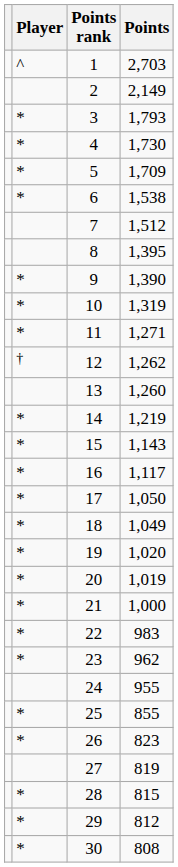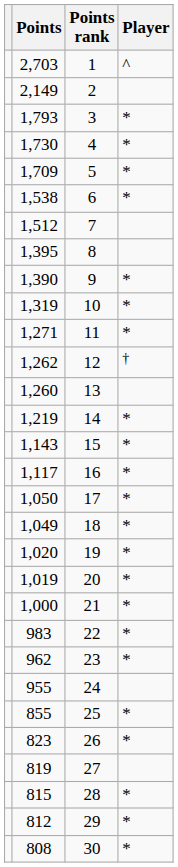 <table class="wikitable sortable" style="text-align:center">
 <tr>
 <th></th>
+<th>Points</th>
+<th>Points<br>rank</th>
 <th>Player</th>
-<th>Points<br>rank</th>
-<th>Points</th>
 </tr>
 <tr>
 <td></td>
+<td>2,703</td>
+<td>1</td>
 <td align=left>^</td>
-<td>1</td>
-<td>2,703</td>
 </tr>
 <tr>
 <td></td>
+<td>2,149</td>
+<td>2</td>
 <td align=left></td>
-<td>2</td>
-<td>2,149</td>
 </tr>
 <tr>
 <td></td>
+<td>1,793</td>
+<td>3</td>
 <td align=left>*</td>
-<td>3</td>
-<td>1,793</td>
 </tr>
 <tr>
 <td></td>
+<td>1,730</td>
+<td>4</td>
 <td align=left>*</td>
-<td>4</td>
-<td>1,730</td>
 </tr>
 <tr>
 <td></td>
+<td>1,709</td>
+<td>5</td>
 <td align=left>*</td>
-<td>5</td>
-<td>1,709</td>
 </tr>
 <tr>
 <td></td>
+<td>1,538</td>
+<td>6</td>
 <td align=left>*</td>
-<td>6</td>
-<td>1,538</td>
 </tr>
 <tr>
 <td></td>
+<td>1,512</td>
+<td>7</td>
 <td align=left></td>
-<td>7</td>
-<td>1,512</td>
 </tr>
 <tr>
 <td></td>
+<td>1,395</td>
+<td>8</td>
 <td align=left></td>
-<td>8</td>
-<td>1,395</td>
 </tr>
 <tr>
 <td></td>
+<td>1,390</td>
+<td>9</td>
 <td align=left>*</td>
-<td>9</td>
-<td>1,390</td>
 </tr>
 <tr>
 <td></td>
+<td>1,319</td>
+<td>10</td>
 <td align=left>*</td>
-<td>10</td>
-<td>1,319</td>
 </tr>
 <tr>
 <td></td>
+<td>1,271</td>
+<td>11</td>
 <td align=left>*</td>
-<td>11</td>
-<td>1,271</td>
 </tr>
 <tr>
 <td></td>
+<td>1,262</td>
+<td>12</td>
 <td align=left><sup>†</sup></td>
-<td>12</td>
-<td>1,262</td>
 </tr>
 <tr>
 <td></td>
+<td>1,260</td>
+<td>13</td>
 <td align=left></td>
-<td>13</td>
-<td>1,260</td>
 </tr>
 <tr>
 <td></td>
+<td>1,219</td>
+<td>14</td>
 <td align=left>*</td>
-<td>14</td>
-<td>1,219</td>
 </tr>
 <tr>
 <td></td>
+<td>1,143</td>
+<td>15</td>
 <td align=left>*</td>
-<td>15</td>
-<td>1,143</td>
 </tr>
 <tr>
 <td></td>
+<td>1,117</td>
+<td>16</td>
 <td align=left>*</td>
-<td>16</td>
-<td>1,117</td>
 </tr>
 <tr>
 <td></td>
+<td>1,050</td>
+<td>17</td>
 <td align=left>*</td>
-<td>17</td>
-<td>1,050</td>
 </tr>
 <tr>
 <td></td>
+<td>1,049</td>
+<td>18</td>
 <td align=left>*</td>
-<td>18</td>
-<td>1,049</td>
 </tr>
 <tr>
 <td></td>
+<td>1,020</td>
+<td>19</td>
 <td align=left>*</td>
-<td>19</td>
-<td>1,020</td>
 </tr>
 <tr>
 <td></td>
+<td>1,019</td>
+<td>20</td>
 <td align=left>*</td>
-<td>20</td>
-<td>1,019</td>
 </tr>
 <tr>
 <td></td>
+<td>1,000</td>
+<td>21</td>
 <td align=left>*</td>
-<td>21</td>
-<td>1,000</td>
 </tr>
 <tr>
 <td></td>
+<td>983</td>
+<td>22</td>
 <td align=left>*</td>
-<td>22</td>
-<td>983</td>
 </tr>
 <tr>
 <td></td>
+<td>962</td>
+<td>23</td>
 <td align=left>*</td>
-<td>23</td>
-<td>962</td>
 </tr>
 <tr>
 <td></td>
+<td>955</td>
+<td>24</td>
 <td align=left></td>
-<td>24</td>
-<td>955</td>
 </tr>
 <tr>
 <td></td>
+<td>855</td>
+<td>25</td>
 <td align=left>*</td>
-<td>25</td>
-<td>855</td>
 </tr>
 <tr>
 <td></td>
+<td>823</td>
+<td>26</td>
 <td align=left>*</td>
-<td>26</td>
-<td>823</td>
 </tr>
 <tr>
 <td></td>
+<td>819</td>
+<td>27</td>
 <td align=left></td>
-<td>27</td>
-<td>819</td>
 </tr>
 <tr>
 <td></td>
+<td>815</td>
+<td>28</td>
 <td align=left>*</td>
-<td>28</td>
-<td>815</td>
 </tr>
 <tr>
 <td></td>
+<td>812</td>
+<td>29</td>
 <td align=left>*</td>
-<td>29</td>
-<td>812</td>
 </tr>
 <tr>
 <td></td>
+<td>808</td>
+<td>30</td>
 <td align=left>*</td>
-<td>30</td>
-<td>808</td>
 </tr>
 </table>
